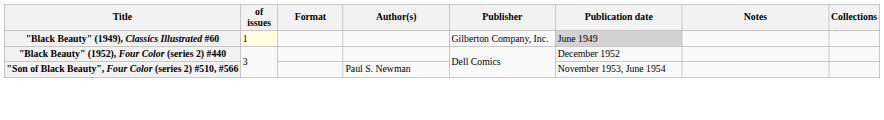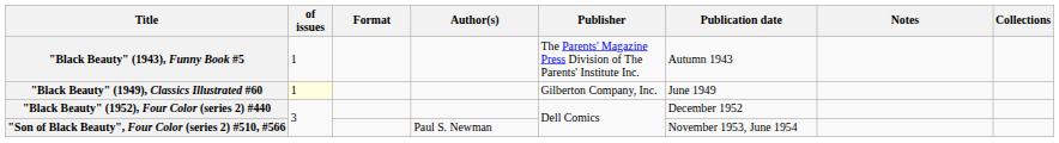 <table class="wikitable">
 <tr>
 <th>Title</th>
 <th style="width:40pt"> of issues</th>
 <th style="width:75pt">Format</th>
 <th style="width:125pt">Author(s)</th>
 <th style="width:125pt">Publisher</th>
 <th style="width:150pt">Publication date</th>
 <th style="width:175pt">Notes</th>
 <th>Collections</th>
 </tr>
 <tr>
+<th>"Black Beauty" (1943), <em>Funny Book</em> #5</th>
+<td>1</td>
+<td></td>
+<td></td>
+<td>The <a href='#'>Parents' Magazine Press</a> Division of The Parents' Institute Inc.</td>
+<td>Autumn 1943</td>
+<td></td>
+<td></td>
+</tr>
+<tr>
 <th>"Black Beauty" (1949), <em>Classics Illustrated</em> #60</th>
 <td style="background: lightyellow;">1</td>
 <td></td>
 <td></td>
 <td>Gilberton Company, Inc.</td>
-<td style="background: lightgrey;">June 1949</td>
+<td>June 1949</td>
 <td></td>
 <td></td>
 </tr>
 <tr>
 <th>"Black Beauty" (1952), <em>Four Color</em> (series 2) #440</th>
 <td rowspan="2">3</td>
 <td></td>
 <td></td>
 <td rowspan="2">Dell Comics</td>
 <td>December 1952</td>
 <td></td>
 <td></td>
 </tr>
 <tr>
 <th>"Son of Black Beauty", <em>Four Color</em> (series 2) #510, #566</th>
 <td></td>
 <td>Paul S. Newman</td>
 <td>November 1953, June 1954</td>
 <td></td>
 <td></td>
 </tr>
 </table>
